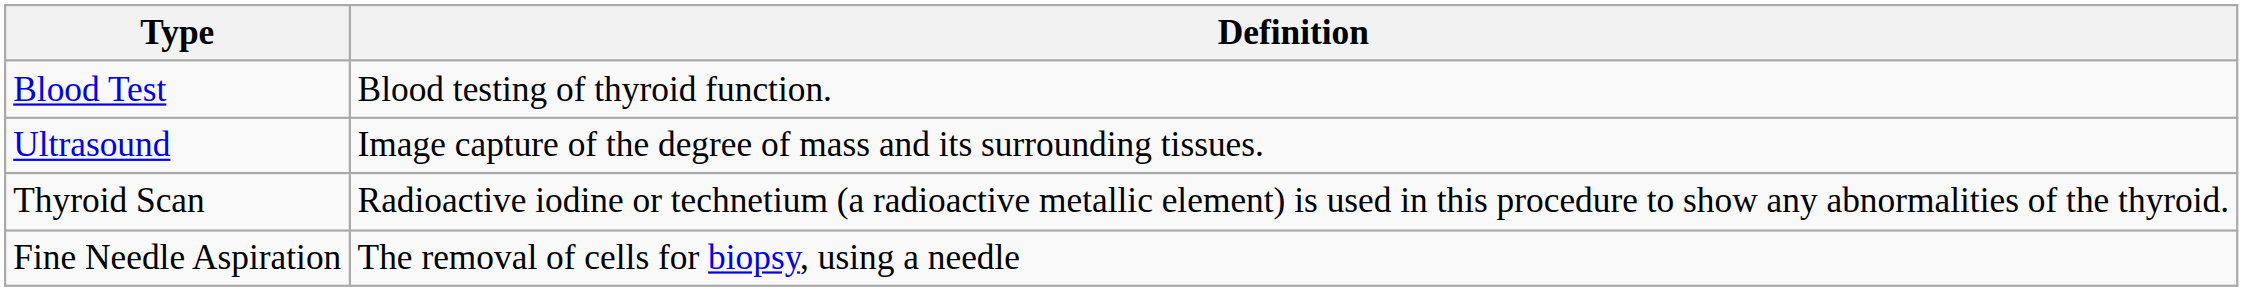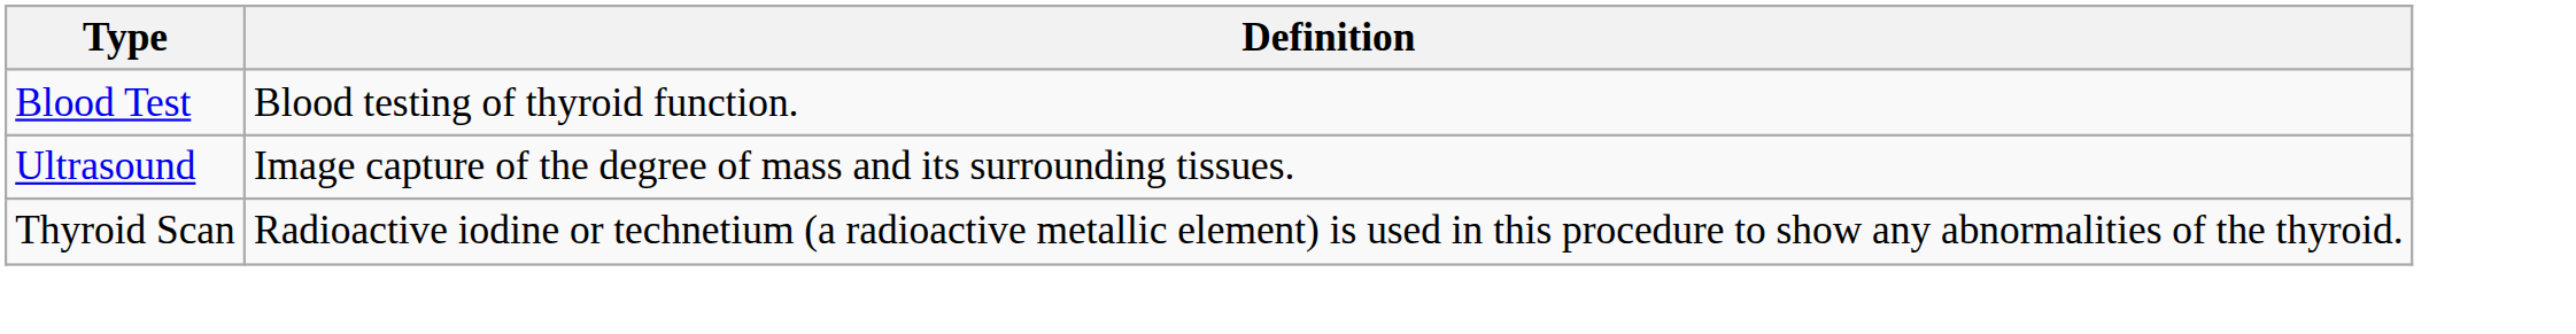 <table class="wikitable">
 <tr>
 <th>Type</th>
 <th>Definition</th>
 </tr>
 <tr>
 <td><a href='#'>Blood Test</a></td>
 <td>Blood testing of thyroid function.</td>
 </tr>
 <tr>
 <td><a href='#'>Ultrasound</a></td>
 <td>Image capture of the degree of mass and its surrounding tissues.</td>
 </tr>
 <tr>
 <td>Thyroid Scan</td>
 <td>Radioactive iodine or technetium (a radioactive metallic element) is used in this procedure to show any abnormalities of the thyroid.</td>
 </tr>
-<tr>
-<td>Fine Needle Aspiration</td>
-<td>The removal of cells for <a href='#'>biopsy</a>, using a needle</td>
-</tr>
 </table>
